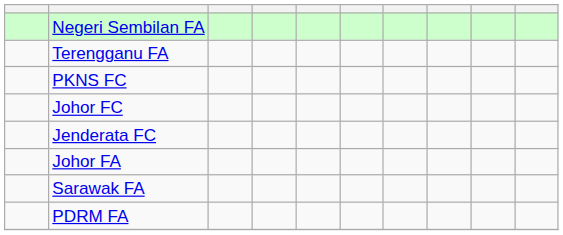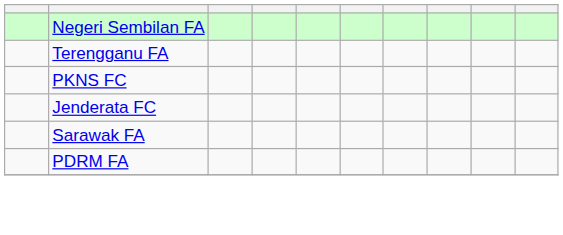 <table class="wikitable" style="font-size:90%;">
 <tr>
 <th width=30></th>
 <th></th>
 <th width=30></th>
 <th width=30></th>
 <th width=30></th>
 <th width=30></th>
 <th width=30></th>
 <th width=30></th>
 <th width=30></th>
 <th width=30></th>
 </tr>
 <tr bgcolor=#CCFFCC>
 <td></td>
 <td> <a href='#'>Negeri Sembilan FA</a></td>
 <td></td>
 <td></td>
 <td></td>
 <td></td>
 <td></td>
 <td></td>
 <td></td>
 <td></td>
 </tr>
 <tr>
 <td></td>
 <td> <a href='#'>Terengganu FA</a></td>
 <td></td>
 <td></td>
 <td></td>
 <td></td>
 <td></td>
 <td></td>
 <td></td>
 <td></td>
 </tr>
 <tr>
 <td></td>
 <td> <a href='#'>PKNS FC</a></td>
 <td></td>
 <td></td>
 <td></td>
 <td></td>
 <td></td>
 <td></td>
 <td></td>
 <td></td>
 </tr>
 <tr>
 <td></td>
-<td> <a href='#'>Johor FC</a></td>
-<td></td>
-<td></td>
-<td></td>
-<td></td>
-<td></td>
-<td></td>
-<td></td>
-<td></td>
-</tr>
-<tr>
-<td></td>
 <td> <a href='#'>Jenderata FC</a></td>
-<td></td>
-<td></td>
-<td></td>
-<td></td>
-<td></td>
-<td></td>
-<td></td>
-<td></td>
-</tr>
-<tr>
-<td></td>
-<td> <a href='#'>Johor FA</a></td>
 <td></td>
 <td></td>
 <td></td>
 <td></td>
 <td></td>
 <td></td>
 <td></td>
 <td></td>
 </tr>
 <tr>
 <td></td>
 <td> <a href='#'>Sarawak FA</a></td>
 <td></td>
 <td></td>
 <td></td>
 <td></td>
 <td></td>
 <td></td>
 <td></td>
 <td></td>
 </tr>
 <tr>
 <td></td>
 <td> <a href='#'>PDRM FA</a></td>
 <td></td>
 <td></td>
 <td></td>
 <td></td>
 <td></td>
 <td></td>
 <td></td>
 <td></td>
 </tr>
 <tr>
 </tr>
 </table>
